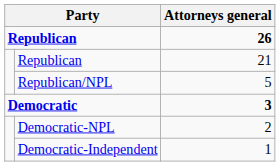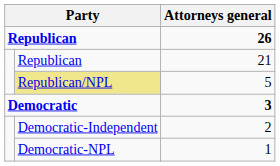 <table class=wikitable style="float:right;margin:0 0 0.5em 1em;">
 <tr>
 <th colspan=2>Party</th>
 <th>Attorneys general</th>
 </tr>
 <tr>
 <td colspan=2><strong><a href='#'>Republican</a></strong></td>
 <td align=right><strong>26</strong></td>
 </tr>
 <tr>
 <td rowspan=2> </td>
 <td><a href='#'>Republican</a></td>
 <td align=right>21</td>
 </tr>
 <tr>
-<td><a href='#'>Republican/NPL</a></td>
+<td style="background: khaki;"><a href='#'>Republican/NPL</a></td>
 <td align=right>5</td>
 </tr>
 <tr>
 <td colspan=2><strong><a href='#'>Democratic</a></strong></td>
 <td align=right><strong>3</strong></td>
 </tr>
 <tr>
 <td rowspan=2 ></td>
-<td><a href='#'>Democratic-NPL</a></td>
+<td><a href='#'>Democratic-Independent</a></td>
 <td align=right>2</td>
 </tr>
 <tr>
-<td><a href='#'>Democratic-Independent</a></td>
+<td><a href='#'>Democratic-NPL</a></td>
 <td align=right>1</td>
 </tr>
 </table>
